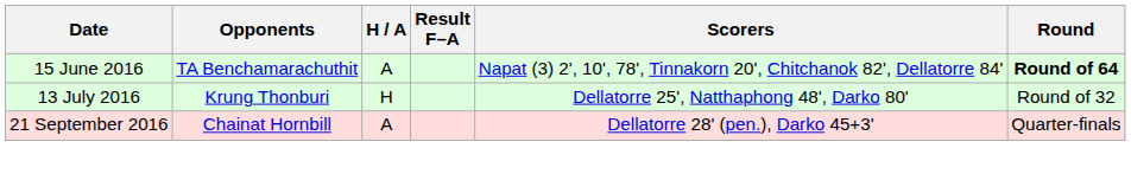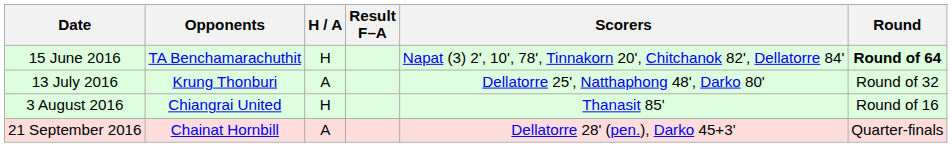 <table class="wikitable" style="text-align:center">
 <tr>
 <th>Date</th>
 <th>Opponents</th>
 <th>H / A</th>
 <th>Result<br>F–A</th>
 <th>Scorers</th>
 <th>Round</th>
 </tr>
 <tr bgcolor="#ddffdd">
 <td>15 June 2016</td>
 <td><a href='#'>TA Benchamarachuthit</a></td>
-<td>A</td>
+<td>H</td>
 <td></td>
 <td><a href='#'>Napat</a> (3) 2', 10', 78', <a href='#'>Tinnakorn</a> 20', <a href='#'>Chitchanok</a> 82', <a href='#'>Dellatorre</a> 84'</td>
 <td><strong>Round of 64</strong></td>
 </tr>
 <tr bgcolor="#ddffdd">
 <td>13 July 2016</td>
 <td><a href='#'>Krung Thonburi</a></td>
-<td>H</td>
+<td>A</td>
 <td></td>
 <td><a href='#'>Dellatorre</a> 25', <a href='#'>Natthaphong</a> 48', <a href='#'>Darko</a> 80'</td>
 <td>Round of 32</td>
+</tr>
+<tr bgcolor="#ddffdd">
+<td>3 August 2016</td>
+<td><a href='#'>Chiangrai United</a></td>
+<td>H</td>
+<td></td>
+<td><a href='#'>Thanasit</a> 85'</td>
+<td>Round of 16</td>
 </tr>
 <tr bgcolor="#ffdddd">
 <td>21 September 2016</td>
 <td><a href='#'>Chainat Hornbill</a></td>
 <td>A</td>
 <td></td>
 <td><a href='#'>Dellatorre</a> 28' (<a href='#'>pen.</a>), <a href='#'>Darko</a> 45+3'</td>
 <td>Quarter-finals</td>
 </tr>
 </table>
